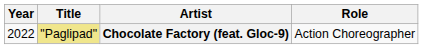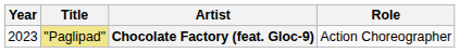 <table class="wikitable plainrowheaders" style="text-align:center;">
 <tr>
 <th scope="col">Year</th>
 <th scope="col">Title</th>
 <th scope="col">Artist</th>
 <th scope="col">Role</th>
 </tr>
 <tr>
-<td>2022</td>
+<td>2023</td>
 <td style="background: khaki;">"Paglipad"</td>
 <th scope="row">Chocolate Factory (feat. Gloc-9)</th>
 <td>Action Choreographer</td>
 </tr>
 </table>
